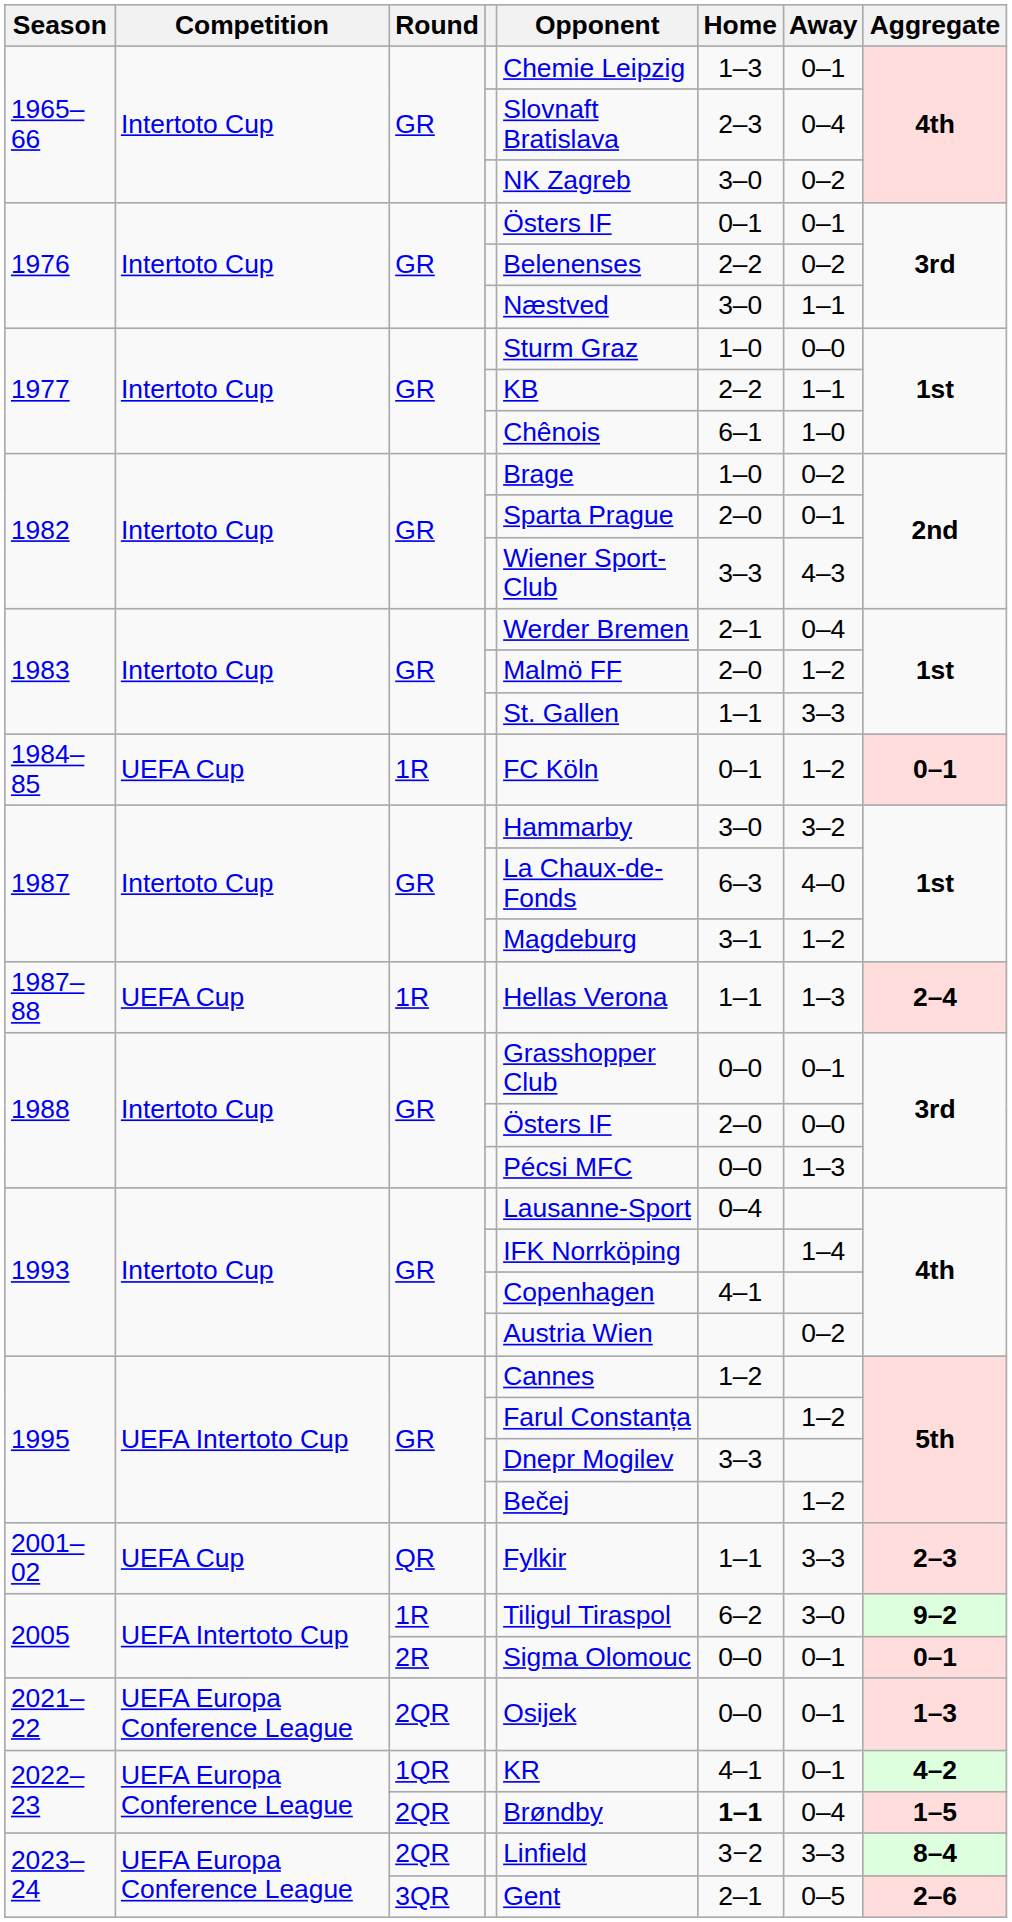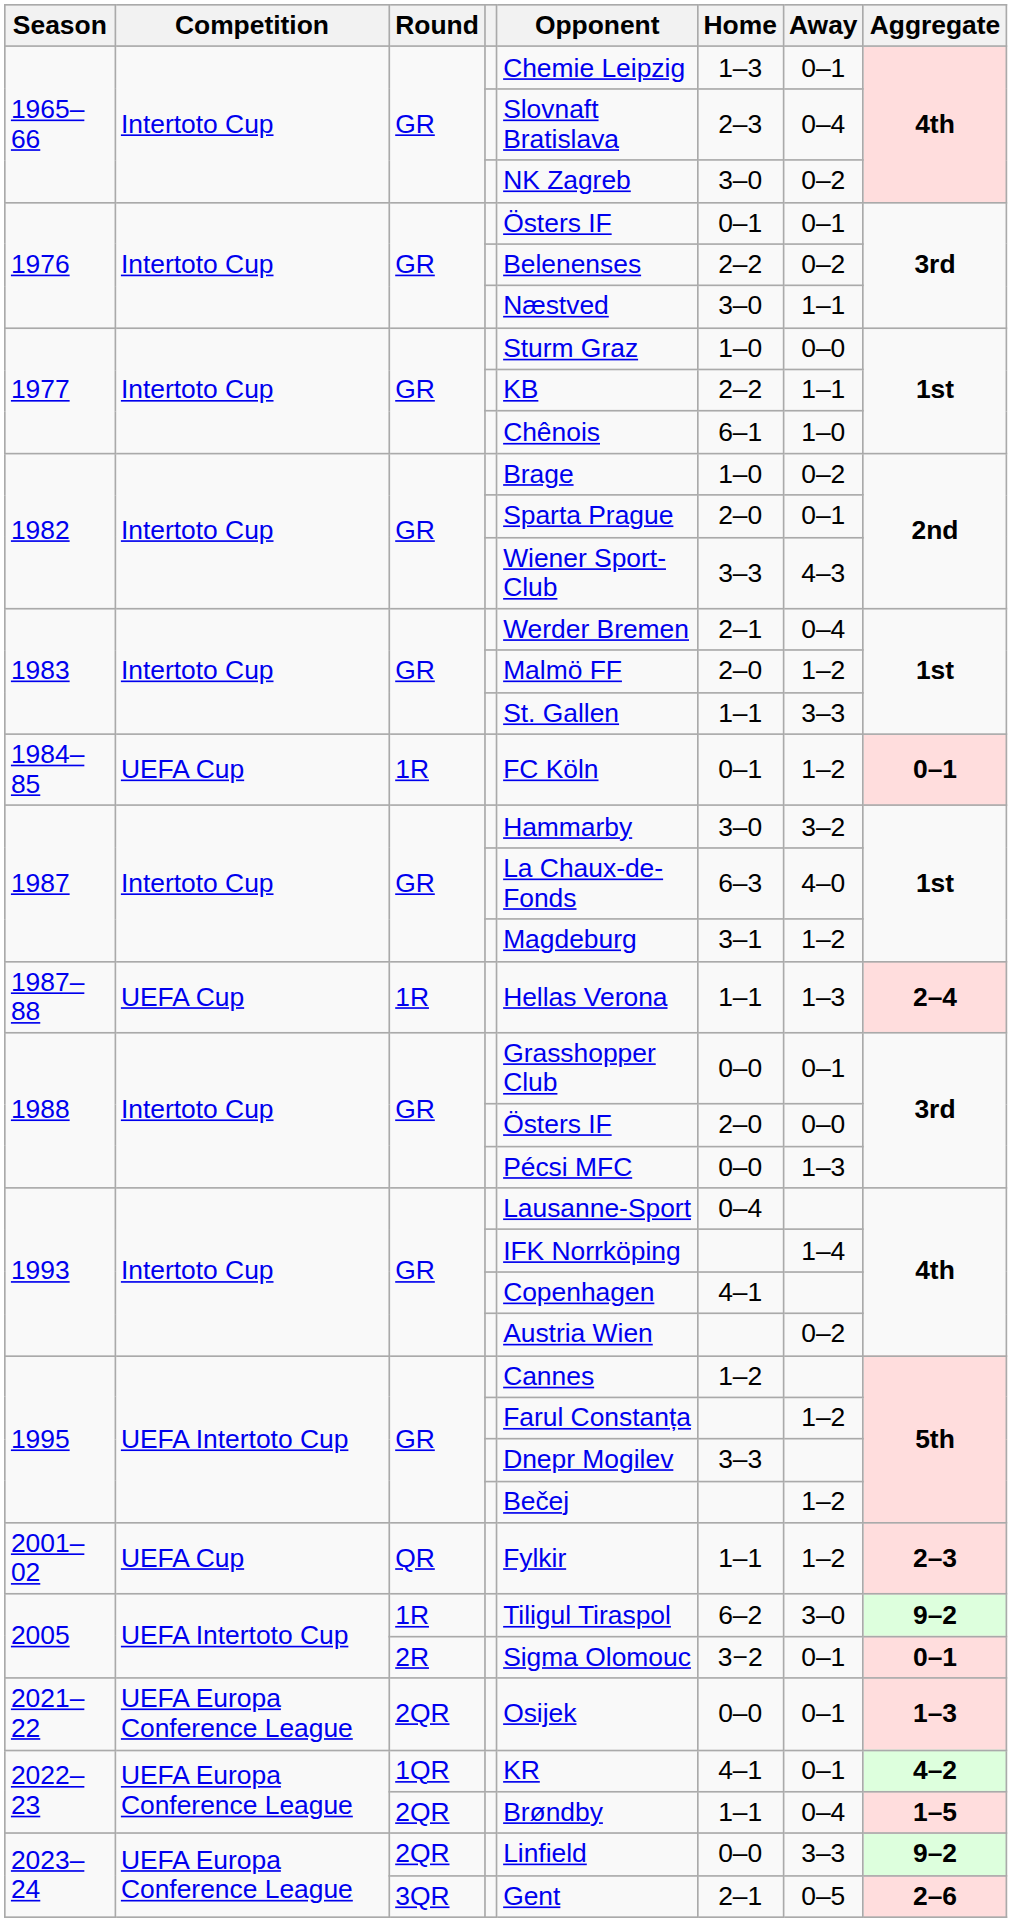 <table class="wikitable">
 <tr>
 <th>Season</th>
 <th>Competition</th>
 <th>Round</th>
 <th></th>
 <th>Opponent</th>
 <th>Home</th>
 <th>Away</th>
 <th>Aggregate</th>
 </tr>
 <tr>
 <td rowspan="3"><a href='#'>1965–66</a></td>
 <td rowspan=3><a href='#'>Intertoto Cup</a></td>
 <td rowspan="3"><a href='#'>GR</a></td>
 <td></td>
 <td><a href='#'>Chemie Leipzig</a></td>
 <td style="text-align:center;">1–3</td>
 <td style="text-align:center;">0–1</td>
 <td rowspan="3" style="background:#fdd; text-align:center;"><strong>4th</strong></td>
 </tr>
 <tr>
 <td></td>
 <td><a href='#'>Slovnaft Bratislava</a></td>
 <td style="text-align:center;">2–3</td>
 <td style="text-align:center;">0–4</td>
 </tr>
 <tr>
 <td></td>
 <td><a href='#'>NK Zagreb</a></td>
 <td style="text-align:center;">3–0</td>
 <td style="text-align:center;">0–2</td>
 </tr>
 <tr>
 <td rowspan="3"><a href='#'>1976</a></td>
 <td rowspan=3><a href='#'>Intertoto Cup</a></td>
 <td rowspan="3"><a href='#'>GR</a></td>
 <td></td>
 <td><a href='#'>Östers IF</a></td>
 <td style="text-align:center;">0–1</td>
 <td style="text-align:center;">0–1</td>
 <td rowspan="3" style="text-align:center;"><strong>3rd</strong></td>
 </tr>
 <tr>
 <td></td>
 <td><a href='#'>Belenenses</a></td>
 <td style="text-align:center;">2–2</td>
 <td style="text-align:center;">0–2</td>
 </tr>
 <tr>
 <td></td>
 <td><a href='#'>Næstved</a></td>
 <td style="text-align:center;">3–0</td>
 <td style="text-align:center;">1–1</td>
 </tr>
 <tr>
 <td rowspan="3"><a href='#'>1977</a></td>
 <td rowspan=3><a href='#'>Intertoto Cup</a></td>
 <td rowspan="3"><a href='#'>GR</a></td>
 <td></td>
 <td><a href='#'>Sturm Graz</a></td>
 <td style="text-align:center;">1–0</td>
 <td style="text-align:center;">0–0</td>
 <td rowspan="3" style="text-align:center;"><strong>1st</strong></td>
 </tr>
 <tr>
 <td></td>
 <td><a href='#'>KB</a></td>
 <td style="text-align:center;">2–2</td>
 <td style="text-align:center;">1–1</td>
 </tr>
 <tr>
 <td></td>
 <td><a href='#'>Chênois</a></td>
 <td style="text-align:center;">6–1</td>
 <td style="text-align:center;">1–0</td>
 </tr>
 <tr>
 <td rowspan="3"><a href='#'>1982</a></td>
 <td rowspan=3><a href='#'>Intertoto Cup</a></td>
 <td rowspan="3"><a href='#'>GR</a></td>
 <td></td>
 <td><a href='#'>Brage</a></td>
 <td style="text-align:center;">1–0</td>
 <td style="text-align:center;">0–2</td>
 <td rowspan="3" style="text-align:center;"><strong>2nd</strong></td>
 </tr>
 <tr>
 <td></td>
 <td><a href='#'>Sparta Prague</a></td>
 <td style="text-align:center;">2–0</td>
 <td style="text-align:center;">0–1</td>
 </tr>
 <tr>
 <td></td>
 <td><a href='#'>Wiener Sport-Club</a></td>
 <td style="text-align:center;">3–3</td>
 <td style="text-align:center;">4–3</td>
 </tr>
 <tr>
 <td rowspan="3"><a href='#'>1983</a></td>
 <td rowspan=3><a href='#'>Intertoto Cup</a></td>
 <td rowspan="3"><a href='#'>GR</a></td>
 <td></td>
 <td><a href='#'>Werder Bremen</a></td>
 <td style="text-align:center;">2–1</td>
 <td style="text-align:center;">0–4</td>
 <td rowspan="3" style="text-align:center;"><strong>1st</strong></td>
 </tr>
 <tr>
 <td></td>
 <td><a href='#'>Malmö FF</a></td>
 <td style="text-align:center;">2–0</td>
 <td style="text-align:center;">1–2</td>
 </tr>
 <tr>
 <td></td>
 <td><a href='#'>St. Gallen</a></td>
 <td style="text-align:center;">1–1</td>
 <td style="text-align:center;">3–3</td>
 </tr>
 <tr>
 <td><a href='#'>1984–85</a></td>
 <td><a href='#'>UEFA Cup</a></td>
 <td><a href='#'>1R</a></td>
 <td></td>
 <td><a href='#'>FC Köln</a></td>
 <td style="text-align:center;">0–1</td>
 <td style="text-align:center;">1–2</td>
 <td style="background:#fdd; text-align:center;"><strong>0–1</strong></td>
 </tr>
 <tr>
 <td rowspan="3"><a href='#'>1987</a></td>
 <td rowspan=3><a href='#'>Intertoto Cup</a></td>
 <td rowspan="3"><a href='#'>GR</a></td>
 <td></td>
 <td><a href='#'>Hammarby</a></td>
 <td style="text-align:center;">3–0</td>
 <td style="text-align:center;">3–2</td>
 <td rowspan="3" style="text-align:center;"><strong>1st</strong></td>
 </tr>
 <tr>
 <td></td>
 <td><a href='#'>La Chaux-de-Fonds</a></td>
 <td style="text-align:center;">6–3</td>
 <td style="text-align:center;">4–0</td>
 </tr>
 <tr>
 <td></td>
 <td><a href='#'>Magdeburg</a></td>
 <td style="text-align:center;">3–1</td>
 <td style="text-align:center;">1–2</td>
 </tr>
 <tr>
 <td><a href='#'>1987–88</a></td>
 <td><a href='#'>UEFA Cup</a></td>
 <td><a href='#'>1R</a></td>
 <td></td>
 <td><a href='#'>Hellas Verona</a></td>
 <td style="text-align:center;">1–1</td>
 <td style="text-align:center;">1–3</td>
 <td style="background:#fdd; text-align:center;"><strong>2–4</strong></td>
 </tr>
 <tr>
 <td rowspan="3"><a href='#'>1988</a></td>
 <td rowspan=3><a href='#'>Intertoto Cup</a></td>
 <td rowspan="3"><a href='#'>GR</a></td>
 <td></td>
 <td><a href='#'>Grasshopper Club</a></td>
 <td style="text-align:center;">0–0</td>
 <td style="text-align:center;">0–1</td>
 <td rowspan="3" style="text-align:center;"><strong>3rd</strong></td>
 </tr>
 <tr>
 <td></td>
 <td><a href='#'>Östers IF</a></td>
 <td style="text-align:center;">2–0</td>
 <td style="text-align:center;">0–0</td>
 </tr>
 <tr>
 <td></td>
 <td><a href='#'>Pécsi MFC</a></td>
 <td style="text-align:center;">0–0</td>
 <td style="text-align:center;">1–3</td>
 </tr>
 <tr>
 <td rowspan="4"><a href='#'>1993</a></td>
 <td rowspan=4><a href='#'>Intertoto Cup</a></td>
 <td rowspan="4"><a href='#'>GR</a></td>
 <td></td>
 <td><a href='#'>Lausanne-Sport</a></td>
 <td style="text-align:center;">0–4</td>
 <td style="text-align:center;"></td>
 <td rowspan="4" style="text-align:center;"><strong>4th</strong></td>
 </tr>
 <tr>
 <td></td>
 <td><a href='#'>IFK Norrköping</a></td>
 <td style="text-align:center;"></td>
 <td style="text-align:center;">1–4</td>
 </tr>
 <tr>
 <td></td>
 <td><a href='#'>Copenhagen</a></td>
 <td style="text-align:center;">4–1</td>
 <td style="text-align:center;"></td>
 </tr>
 <tr>
 <td></td>
 <td><a href='#'>Austria Wien</a></td>
 <td style="text-align:center;"></td>
 <td style="text-align:center;">0–2</td>
 </tr>
 <tr>
 <td rowspan="4"><a href='#'>1995</a></td>
 <td rowspan=4><a href='#'>UEFA Intertoto Cup</a></td>
 <td rowspan="4"><a href='#'>GR</a></td>
 <td></td>
 <td><a href='#'>Cannes</a></td>
 <td style="text-align:center;">1–2</td>
 <td style="text-align:center;"></td>
 <td rowspan="4" style="background:#fdd; text-align:center;"><strong>5th</strong></td>
 </tr>
 <tr>
 <td></td>
 <td><a href='#'>Farul Constanța</a></td>
 <td style="text-align:center;"></td>
 <td style="text-align:center;">1–2</td>
 </tr>
 <tr>
 <td></td>
 <td><a href='#'>Dnepr Mogilev</a></td>
 <td style="text-align:center;">3–3</td>
 <td style="text-align:center;"></td>
 </tr>
 <tr>
 <td></td>
 <td><a href='#'>Bečej</a></td>
 <td style="text-align:center;"></td>
 <td style="text-align:center;">1–2</td>
 </tr>
 <tr>
 <td><a href='#'>2001–02</a></td>
 <td><a href='#'>UEFA Cup</a></td>
 <td><a href='#'>QR</a></td>
 <td></td>
 <td><a href='#'>Fylkir</a></td>
 <td style="text-align:center;">1–1</td>
-<td style="text-align:center;">3–3</td>
+<td style="text-align:center;">1–2</td>
 <td style="background:#fdd; text-align:center;"><strong>2–3</strong></td>
 </tr>
 <tr>
 <td rowspan=2><a href='#'>2005</a></td>
 <td rowspan=2><a href='#'>UEFA Intertoto Cup</a></td>
 <td><a href='#'>1R</a></td>
 <td></td>
 <td><a href='#'>Tiligul Tiraspol</a></td>
 <td style="text-align:center;">6–2</td>
 <td style="text-align:center;">3–0</td>
 <td style="background:#dfd; text-align:center;"><strong>9–2</strong></td>
 </tr>
 <tr>
 <td><a href='#'>2R</a></td>
 <td></td>
 <td><a href='#'>Sigma Olomouc</a></td>
-<td style="text-align:center;">0–0</td>
+<td style="text-align:center;">3−2</td>
 <td style="text-align:center;">0–1</td>
 <td style="background:#fdd; text-align:center;"><strong>0–1</strong></td>
 </tr>
 <tr>
 <td><a href='#'>2021–22</a></td>
 <td><a href='#'>UEFA Europa Conference League</a></td>
 <td><a href='#'>2QR</a></td>
 <td></td>
 <td><a href='#'>Osijek</a></td>
 <td style="text-align:center;">0–0</td>
 <td style="text-align:center;">0–1</td>
 <td style="background:#fdd; text-align:center;"><strong>1–3</strong></td>
 </tr>
 <tr>
 <td rowspan=2><a href='#'>2022–23</a></td>
 <td rowspan=2><a href='#'>UEFA Europa Conference League</a></td>
 <td><a href='#'>1QR</a></td>
 <td></td>
 <td><a href='#'>KR</a></td>
 <td style="text-align:center;">4–1</td>
 <td style="text-align:center;">0–1</td>
 <td style="background:#dfd; text-align:center;"><strong>4–2</strong></td>
 </tr>
 <tr>
 <td><a href='#'>2QR</a></td>
 <td></td>
 <td><a href='#'>Brøndby</a></td>
-<td style="text-align:center;"><strong>1–1</strong></td>
+<td style="text-align:center;">1–1</td>
 <td style="text-align:center;">0–4</td>
 <td style="background:#fdd; text-align:center;"><strong>1–5</strong></td>
 </tr>
 <tr>
 <td rowspan=2><a href='#'>2023–24</a></td>
 <td rowspan=2><a href='#'>UEFA Europa Conference League</a></td>
 <td><a href='#'>2QR</a></td>
 <td></td>
 <td><a href='#'>Linfield</a></td>
-<td style="text-align:center;">3−2</td>
+<td style="text-align:center;">0–0</td>
 <td style="text-align:center;">3–3</td>
-<td style="background:#dfd; text-align:center;"><strong>8–4</strong></td>
+<td style="background:#dfd; text-align:center;"><strong>9–2</strong></td>
 </tr>
 <tr>
 <td><a href='#'>3QR</a></td>
 <td></td>
 <td><a href='#'>Gent</a></td>
 <td style="text-align:center;">2–1</td>
 <td style="text-align:center;">0–5</td>
 <td style="background:#fdd; text-align:center;"><strong>2–6</strong></td>
 </tr>
 </table>
